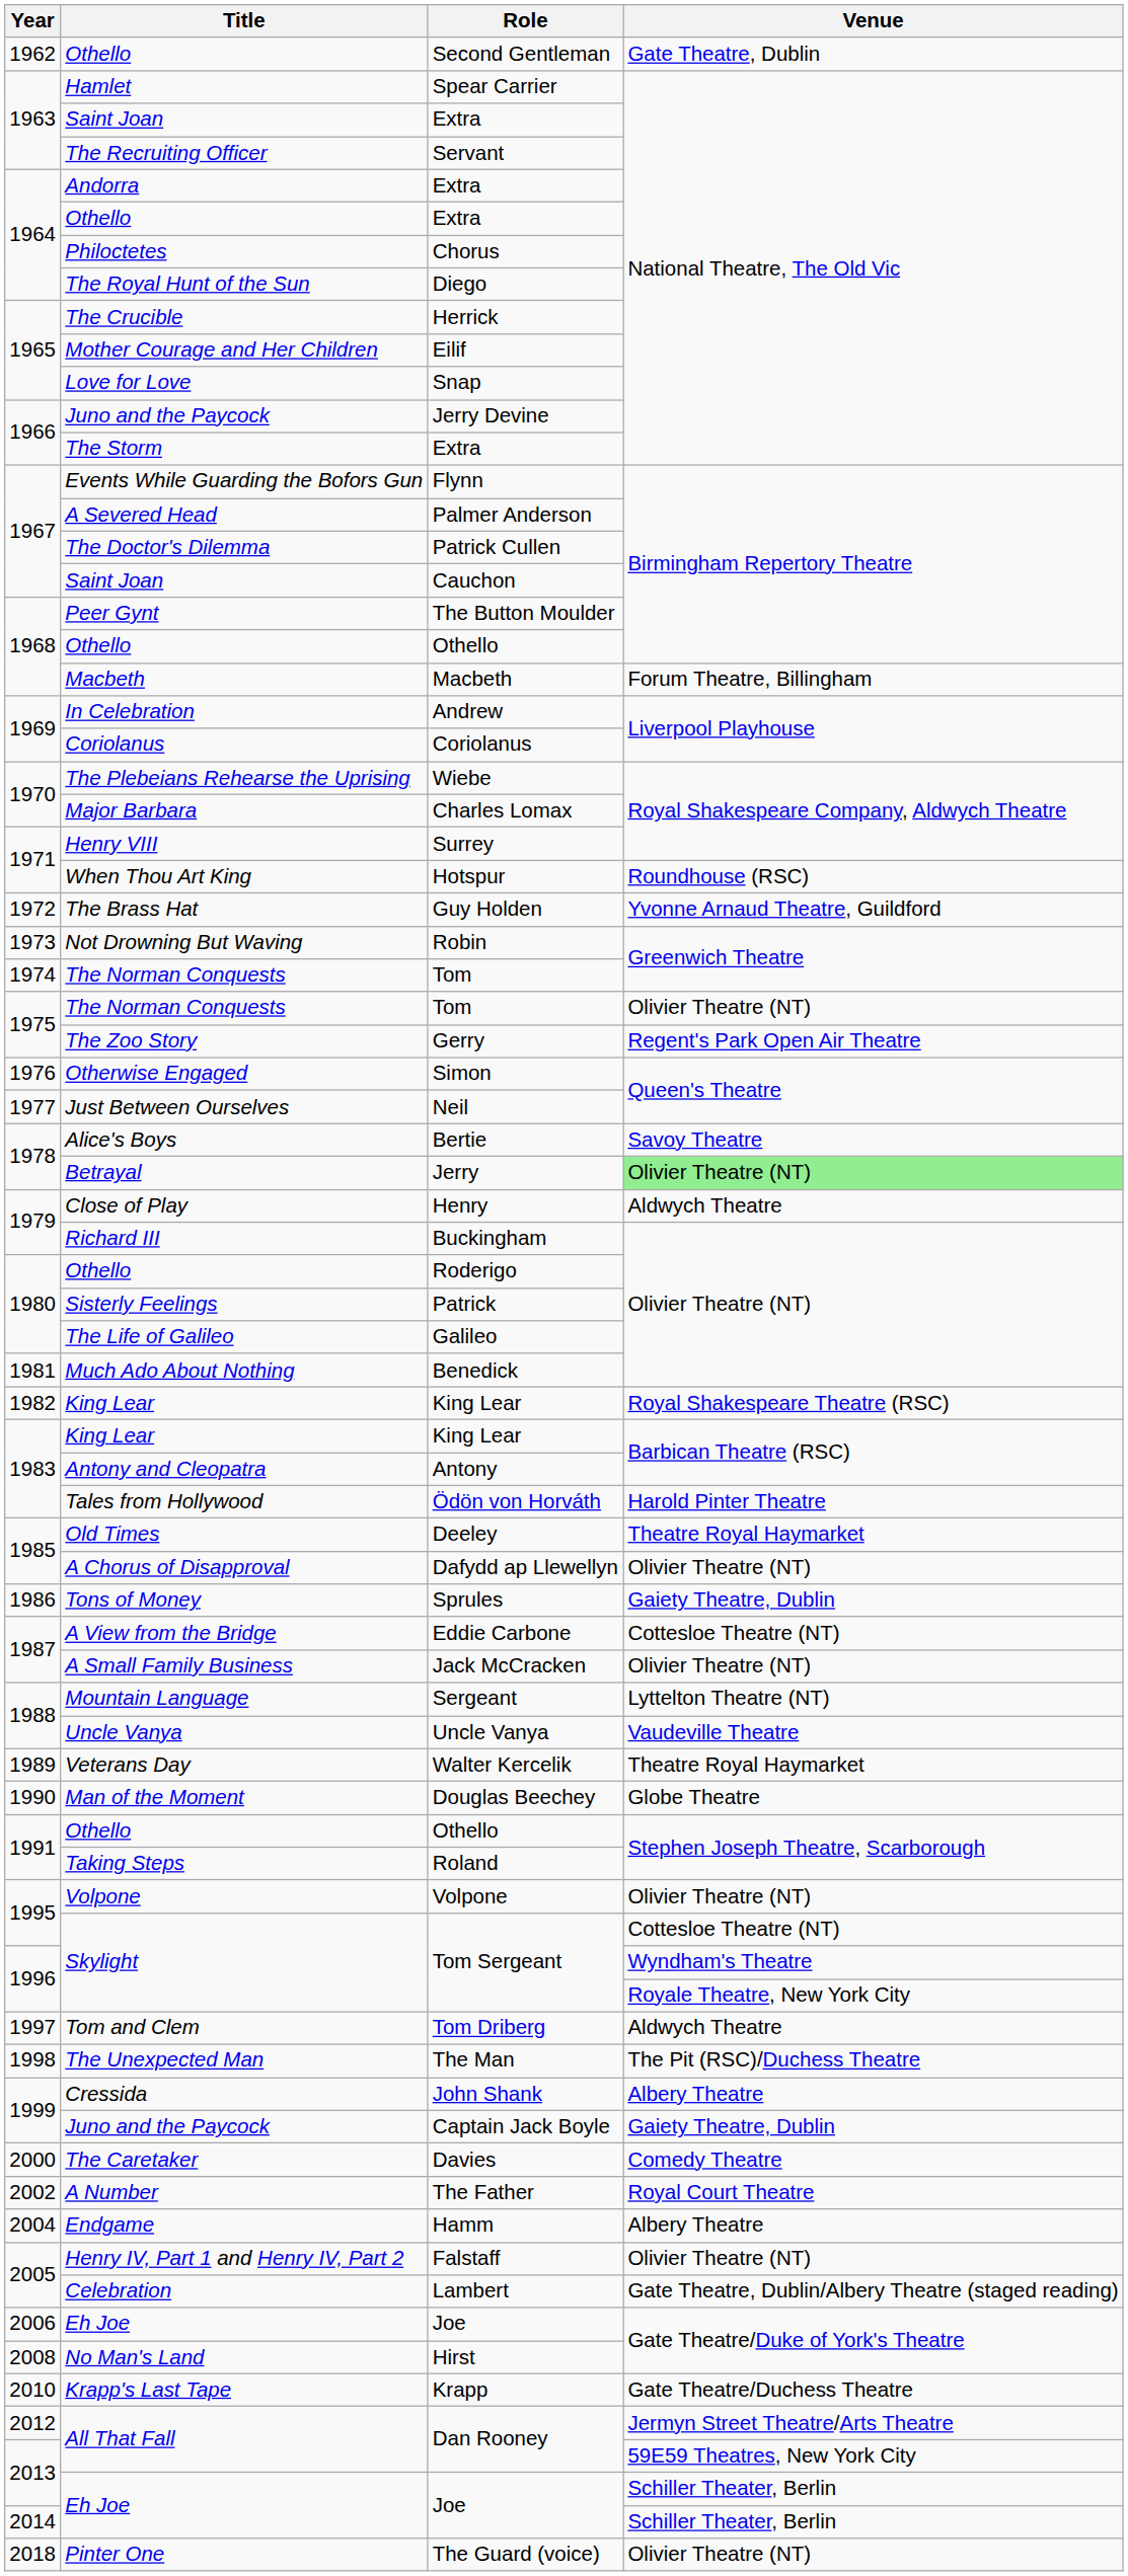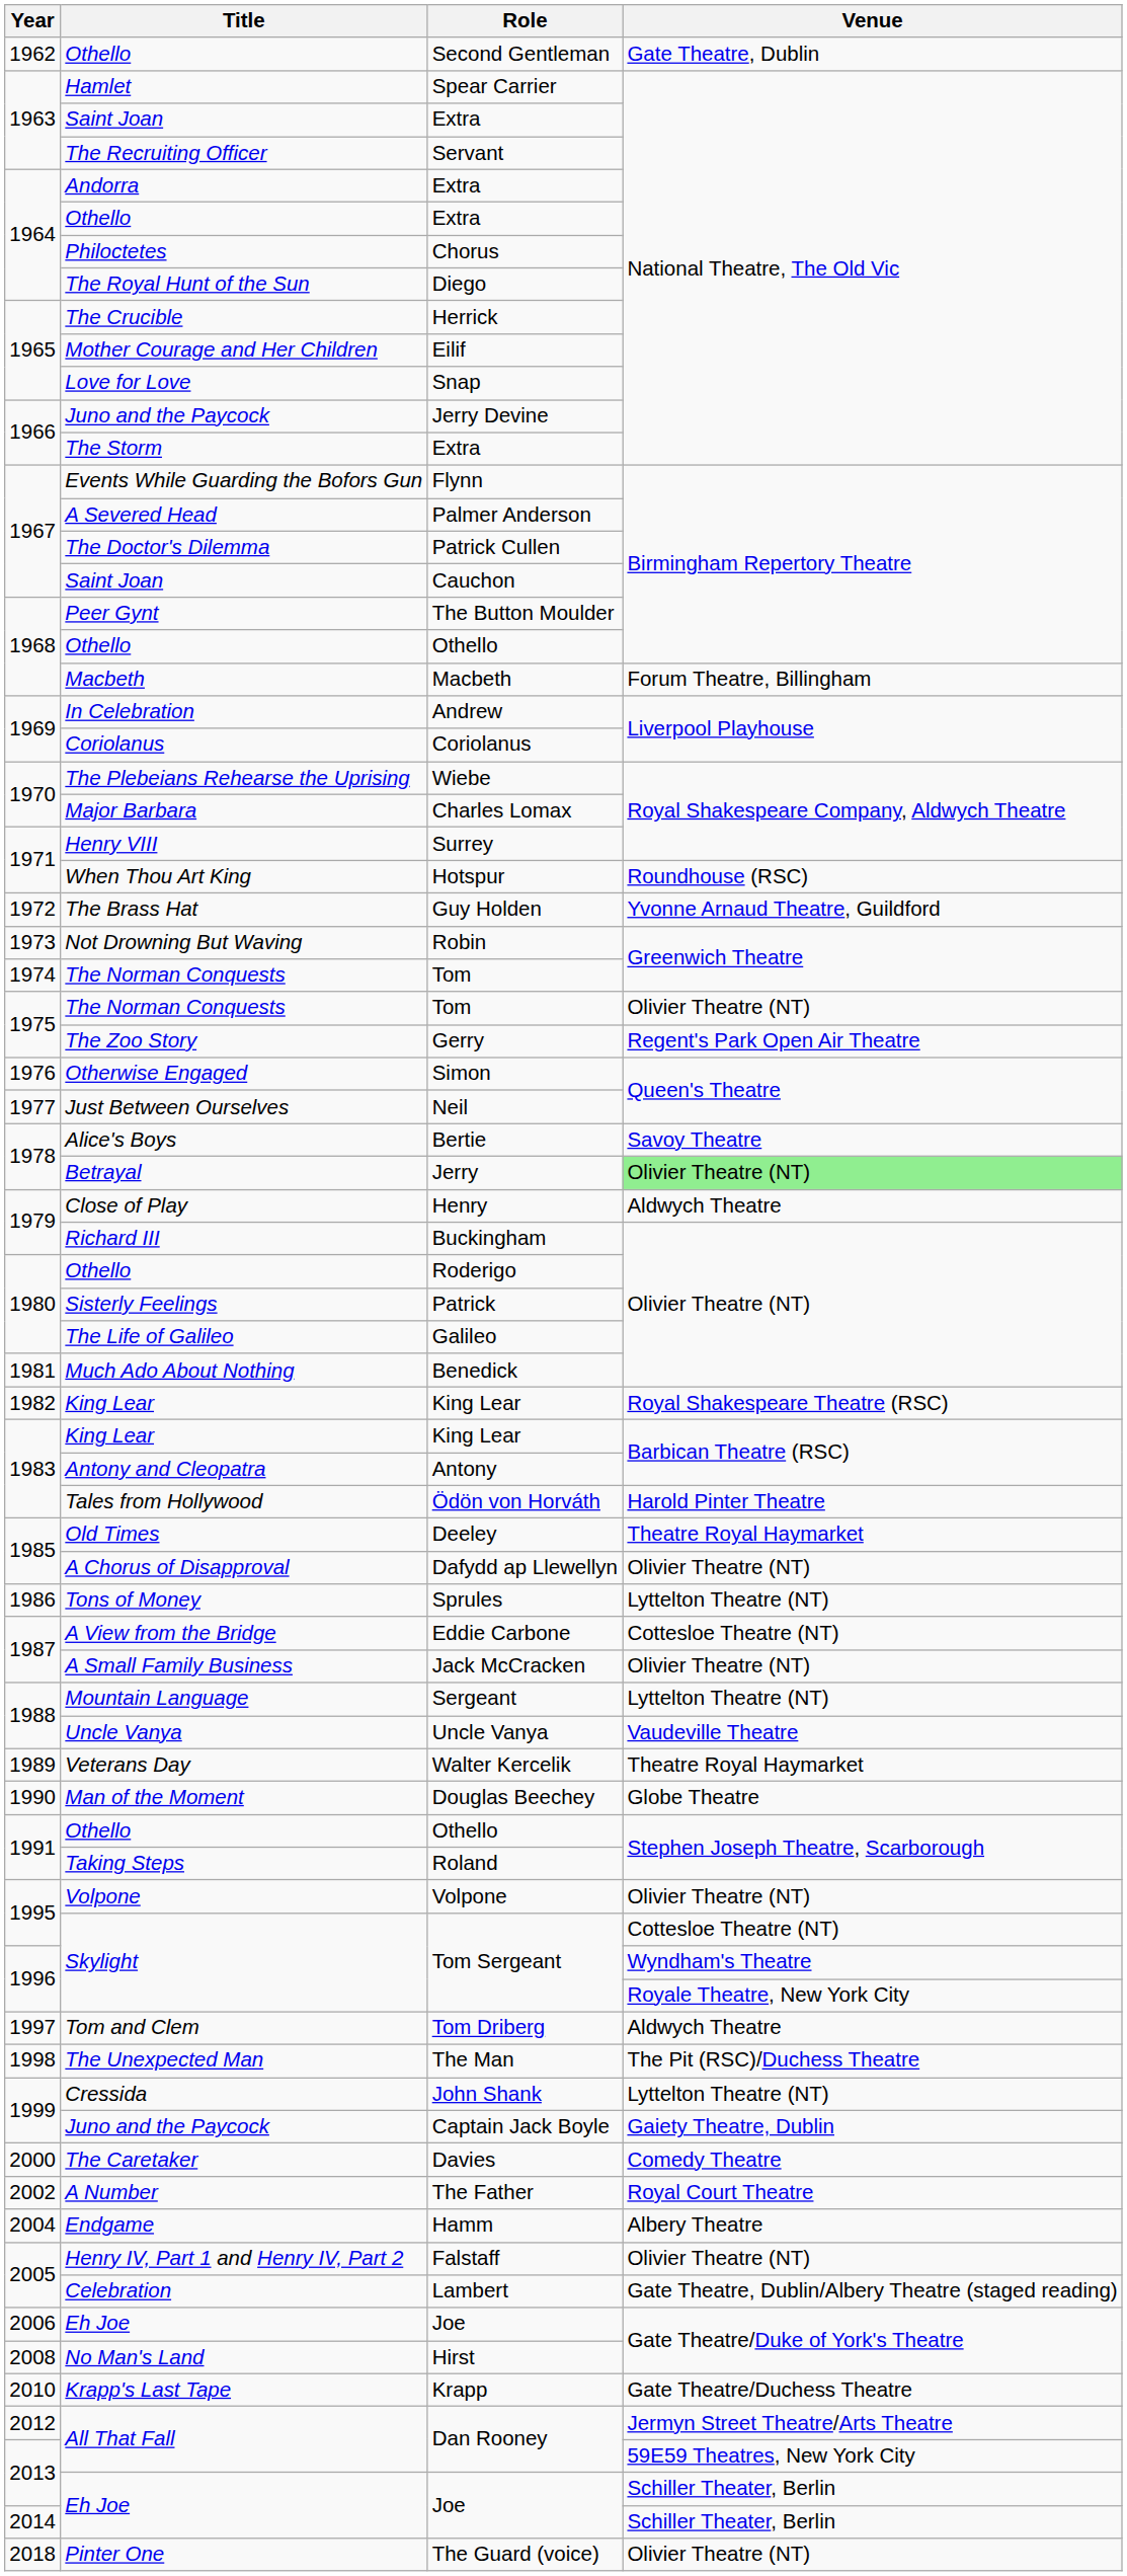 <table class="wikitable sortable">
 <tr>
 <th>Year</th>
 <th>Title</th>
 <th>Role</th>
 <th>Venue</th>
 </tr>
 <tr>
 <td>1962</td>
 <td><em><a href='#'>Othello</a></em></td>
 <td>Second Gentleman</td>
 <td><a href='#'>Gate Theatre</a>, Dublin</td>
 </tr>
 <tr>
 <td rowspan=3>1963</td>
 <td><em><a href='#'>Hamlet</a></em></td>
 <td>Spear Carrier</td>
 <td rowspan=12>National Theatre, <a href='#'>The Old Vic</a></td>
 </tr>
 <tr>
 <td><em><a href='#'>Saint Joan</a></em></td>
 <td>Extra</td>
 </tr>
 <tr>
 <td><em><a href='#'>The Recruiting Officer</a></em></td>
 <td>Servant</td>
 </tr>
 <tr>
 <td rowspan=4>1964</td>
 <td><em><a href='#'>Andorra</a></em></td>
 <td>Extra</td>
 </tr>
 <tr>
 <td><em><a href='#'>Othello</a></em></td>
 <td>Extra</td>
 </tr>
 <tr>
 <td><em><a href='#'>Philoctetes</a></em></td>
 <td>Chorus</td>
 </tr>
 <tr>
 <td><em><a href='#'>The Royal Hunt of the Sun</a></em></td>
 <td>Diego</td>
 </tr>
 <tr>
 <td rowspan=3>1965</td>
 <td><em><a href='#'>The Crucible</a></em></td>
 <td>Herrick</td>
 </tr>
 <tr>
 <td><em><a href='#'>Mother Courage and Her Children</a></em></td>
 <td>Eilif</td>
 </tr>
 <tr>
 <td><em><a href='#'>Love for Love</a></em></td>
 <td>Snap</td>
 </tr>
 <tr>
 <td rowspan=2>1966</td>
 <td><em><a href='#'>Juno and the Paycock</a></em></td>
 <td>Jerry Devine</td>
 </tr>
 <tr>
 <td><em><a href='#'>The Storm</a></em></td>
 <td>Extra</td>
 </tr>
 <tr>
 <td rowspan=4>1967</td>
 <td><em>Events While Guarding the Bofors Gun</em></td>
 <td>Flynn</td>
 <td rowspan=6><a href='#'>Birmingham Repertory Theatre</a></td>
 </tr>
 <tr>
 <td><em><a href='#'>A Severed Head</a></em></td>
 <td>Palmer Anderson</td>
 </tr>
 <tr>
 <td><em><a href='#'>The Doctor's Dilemma</a></em></td>
 <td>Patrick Cullen</td>
 </tr>
 <tr>
 <td><em><a href='#'>Saint Joan</a></em></td>
 <td>Cauchon</td>
 </tr>
 <tr>
 <td rowspan=3>1968</td>
 <td><em><a href='#'>Peer Gynt</a></em></td>
 <td>The Button Moulder</td>
 </tr>
 <tr>
 <td><em><a href='#'>Othello</a></em></td>
 <td>Othello</td>
 </tr>
 <tr>
 <td><em><a href='#'>Macbeth</a></em></td>
 <td>Macbeth</td>
 <td>Forum Theatre, Billingham</td>
 </tr>
 <tr>
 <td rowspan=2>1969</td>
 <td><em><a href='#'>In Celebration</a></em></td>
 <td>Andrew</td>
 <td rowspan=2><a href='#'>Liverpool Playhouse</a></td>
 </tr>
 <tr>
 <td><em><a href='#'>Coriolanus</a></em></td>
 <td>Coriolanus</td>
 </tr>
 <tr>
 <td rowspan=2>1970</td>
 <td><em><a href='#'>The Plebeians Rehearse the Uprising</a></em></td>
 <td>Wiebe</td>
 <td rowspan=3><a href='#'>Royal Shakespeare Company</a>, <a href='#'>Aldwych Theatre</a></td>
 </tr>
 <tr>
 <td><em><a href='#'>Major Barbara</a></em></td>
 <td>Charles Lomax</td>
 </tr>
 <tr>
 <td rowspan=2>1971</td>
 <td><em><a href='#'>Henry VIII</a></em></td>
 <td>Surrey</td>
 </tr>
 <tr>
 <td><em>When Thou Art King</em></td>
 <td>Hotspur</td>
 <td><a href='#'>Roundhouse</a> (RSC)</td>
 </tr>
 <tr>
 <td>1972</td>
 <td><em>The Brass Hat</em></td>
 <td>Guy Holden</td>
 <td><a href='#'>Yvonne Arnaud Theatre</a>, Guildford</td>
 </tr>
 <tr>
 <td>1973</td>
 <td><em>Not Drowning But Waving</em></td>
 <td>Robin</td>
 <td rowspan=2><a href='#'>Greenwich Theatre</a></td>
 </tr>
 <tr>
 <td>1974</td>
 <td><em><a href='#'>The Norman Conquests</a></em></td>
 <td>Tom</td>
 </tr>
 <tr>
 <td rowspan=2>1975</td>
 <td><em><a href='#'>The Norman Conquests</a></em></td>
 <td>Tom</td>
 <td>Olivier Theatre (NT)</td>
 </tr>
 <tr>
 <td><em><a href='#'>The Zoo Story</a></em></td>
 <td>Gerry</td>
 <td><a href='#'>Regent's Park Open Air Theatre</a></td>
 </tr>
 <tr>
 <td>1976</td>
 <td><em><a href='#'>Otherwise Engaged</a></em></td>
 <td>Simon</td>
 <td rowspan=2><a href='#'>Queen's Theatre</a></td>
 </tr>
 <tr>
 <td>1977</td>
 <td><em>Just Between Ourselves</em></td>
 <td>Neil</td>
 </tr>
 <tr>
 <td rowspan=2>1978</td>
 <td><em>Alice's Boys</em></td>
 <td>Bertie</td>
 <td><a href='#'>Savoy Theatre</a></td>
 </tr>
 <tr>
 <td><em><a href='#'>Betrayal</a></em></td>
 <td>Jerry</td>
 <td style="background: lightgreen;">Olivier Theatre (NT)</td>
 </tr>
 <tr>
 <td rowspan=2>1979</td>
 <td><em>Close of Play</em></td>
 <td>Henry</td>
 <td>Aldwych Theatre</td>
 </tr>
 <tr>
 <td><em><a href='#'>Richard III</a></em></td>
 <td>Buckingham</td>
 <td rowspan=5>Olivier Theatre (NT)</td>
 </tr>
 <tr>
 <td rowspan=3>1980</td>
 <td><em><a href='#'>Othello</a></em></td>
 <td>Roderigo</td>
 </tr>
 <tr>
 <td><em><a href='#'>Sisterly Feelings</a></em></td>
 <td>Patrick</td>
 </tr>
 <tr>
 <td><em><a href='#'>The Life of Galileo</a></em></td>
 <td>Galileo</td>
 </tr>
 <tr>
 <td>1981</td>
 <td><em><a href='#'>Much Ado About Nothing</a></em></td>
 <td>Benedick</td>
 </tr>
 <tr>
 <td>1982</td>
 <td><em><a href='#'>King Lear</a></em></td>
 <td>King Lear</td>
 <td><a href='#'>Royal Shakespeare Theatre</a> (RSC)</td>
 </tr>
 <tr>
 <td rowspan=3>1983</td>
 <td><em><a href='#'>King Lear</a></em></td>
 <td>King Lear</td>
 <td rowspan=2><a href='#'>Barbican Theatre</a> (RSC)</td>
 </tr>
 <tr>
 <td><em><a href='#'>Antony and Cleopatra</a></em></td>
 <td>Antony</td>
 </tr>
 <tr>
 <td><em>Tales from Hollywood</em></td>
 <td><a href='#'>Ödön von Horváth</a></td>
 <td><a href='#'>Harold Pinter Theatre</a></td>
 </tr>
 <tr>
 <td rowspan=2>1985</td>
 <td><em><a href='#'>Old Times</a></em></td>
 <td>Deeley</td>
 <td><a href='#'>Theatre Royal Haymarket</a></td>
 </tr>
 <tr>
 <td><em><a href='#'>A Chorus of Disapproval</a></em></td>
 <td>Dafydd ap Llewellyn</td>
 <td>Olivier Theatre (NT)</td>
 </tr>
 <tr>
 <td>1986</td>
 <td><em><a href='#'>Tons of Money</a></em></td>
 <td>Sprules</td>
-<td><a href='#'>Gaiety Theatre, Dublin</a></td>
+<td>Lyttelton Theatre (NT)</td>
 </tr>
 <tr>
 <td rowspan=2>1987</td>
 <td><em><a href='#'>A View from the Bridge</a></em></td>
 <td>Eddie Carbone</td>
 <td>Cottesloe Theatre (NT)</td>
 </tr>
 <tr>
 <td><em><a href='#'>A Small Family Business</a></em></td>
 <td>Jack McCracken</td>
 <td>Olivier Theatre (NT)</td>
 </tr>
 <tr>
 <td rowspan=2>1988</td>
 <td><em><a href='#'>Mountain Language</a></em></td>
 <td>Sergeant</td>
 <td>Lyttelton Theatre (NT)</td>
 </tr>
 <tr>
 <td><em><a href='#'>Uncle Vanya</a></em></td>
 <td>Uncle Vanya</td>
 <td><a href='#'>Vaudeville Theatre</a></td>
 </tr>
 <tr>
 <td>1989</td>
 <td><em>Veterans Day</em></td>
 <td>Walter Kercelik</td>
 <td>Theatre Royal Haymarket</td>
 </tr>
 <tr>
 <td>1990</td>
 <td><em><a href='#'>Man of the Moment</a></em></td>
 <td>Douglas Beechey</td>
 <td>Globe Theatre</td>
 </tr>
 <tr>
 <td rowspan=2>1991</td>
 <td><em><a href='#'>Othello</a></em></td>
 <td>Othello</td>
 <td rowspan=2><a href='#'>Stephen Joseph Theatre</a>, <a href='#'>Scarborough</a></td>
 </tr>
 <tr>
 <td><em><a href='#'>Taking Steps</a></em></td>
 <td>Roland</td>
 </tr>
 <tr>
 <td rowspan=2>1995</td>
 <td><em><a href='#'>Volpone</a></em></td>
 <td>Volpone</td>
 <td>Olivier Theatre (NT)</td>
 </tr>
 <tr>
 <td rowspan=3><em><a href='#'>Skylight</a></em></td>
 <td rowspan=3>Tom Sergeant</td>
 <td>Cottesloe Theatre (NT)</td>
 </tr>
 <tr>
 <td rowspan=2>1996</td>
 <td><a href='#'>Wyndham's Theatre</a></td>
 </tr>
 <tr>
 <td><a href='#'>Royale Theatre</a>, New York City</td>
 </tr>
 <tr>
 <td>1997</td>
 <td><em>Tom and Clem</em></td>
 <td><a href='#'>Tom Driberg</a></td>
 <td>Aldwych Theatre</td>
 </tr>
 <tr>
 <td>1998</td>
 <td><em><a href='#'>The Unexpected Man</a></em></td>
 <td>The Man</td>
 <td>The Pit (RSC)/<a href='#'>Duchess Theatre</a></td>
 </tr>
 <tr>
 <td rowspan=2>1999</td>
 <td><em>Cressida</em></td>
 <td><a href='#'>John Shank</a></td>
-<td><a href='#'>Albery Theatre</a></td>
+<td>Lyttelton Theatre (NT)</td>
 </tr>
 <tr>
 <td><em><a href='#'>Juno and the Paycock</a></em></td>
 <td>Captain Jack Boyle</td>
 <td><a href='#'>Gaiety Theatre, Dublin</a></td>
 </tr>
 <tr>
 <td>2000</td>
 <td><em><a href='#'>The Caretaker</a></em></td>
 <td>Davies</td>
 <td><a href='#'>Comedy Theatre</a></td>
 </tr>
 <tr>
 <td>2002</td>
 <td><em><a href='#'>A Number</a></em></td>
 <td>The Father</td>
 <td><a href='#'>Royal Court Theatre</a></td>
 </tr>
 <tr>
 <td>2004</td>
 <td><em><a href='#'>Endgame</a></em></td>
 <td>Hamm</td>
 <td>Albery Theatre</td>
 </tr>
 <tr>
 <td rowspan=2>2005</td>
 <td><em><a href='#'>Henry IV, Part 1</a> and <a href='#'>Henry IV, Part 2</a></em></td>
 <td>Falstaff</td>
 <td>Olivier Theatre (NT)</td>
 </tr>
 <tr>
 <td><em><a href='#'>Celebration</a></em></td>
 <td>Lambert</td>
 <td>Gate Theatre, Dublin/Albery Theatre (staged reading)</td>
 </tr>
 <tr>
 <td>2006</td>
 <td><em><a href='#'>Eh Joe</a></em></td>
 <td>Joe</td>
 <td rowspan=2>Gate Theatre/<a href='#'>Duke of York's Theatre</a></td>
 </tr>
 <tr>
 <td>2008</td>
 <td><em><a href='#'>No Man's Land</a></em></td>
 <td>Hirst</td>
 </tr>
 <tr>
 <td>2010</td>
 <td><em><a href='#'>Krapp's Last Tape</a></em></td>
 <td>Krapp</td>
 <td>Gate Theatre/Duchess Theatre</td>
 </tr>
 <tr>
 <td>2012</td>
 <td rowspan=2><em><a href='#'>All That Fall</a></em></td>
 <td rowspan=2>Dan Rooney</td>
 <td><a href='#'>Jermyn Street Theatre</a>/<a href='#'>Arts Theatre</a></td>
 </tr>
 <tr>
 <td rowspan=2>2013</td>
 <td><a href='#'>59E59 Theatres</a>, New York City</td>
 </tr>
 <tr>
 <td rowspan=2><em><a href='#'>Eh Joe</a></em></td>
 <td rowspan=2>Joe</td>
 <td><a href='#'>Schiller Theater</a>, Berlin</td>
 </tr>
 <tr>
 <td>2014</td>
 <td><a href='#'>Schiller Theater</a>, Berlin</td>
 </tr>
 <tr>
 <td>2018</td>
 <td><em><a href='#'>Pinter One</a></em></td>
 <td>The Guard (voice)</td>
 <td>Olivier Theatre (NT)</td>
 </tr>
 </table>
